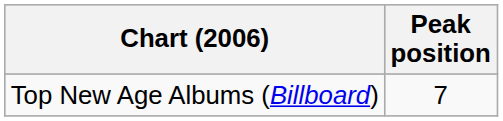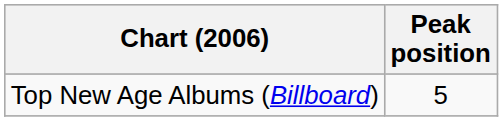 <table class="wikitable">
 <tr>
 <th>Chart (2006)</th>
 <th>Peak<br>position</th>
 </tr>
 <tr>
 <td>Top New Age Albums (<em><a href='#'>Billboard</a></em>)</td>
-<td align="center">7</td>
+<td align="center">5</td>
 </tr>
 </table>
